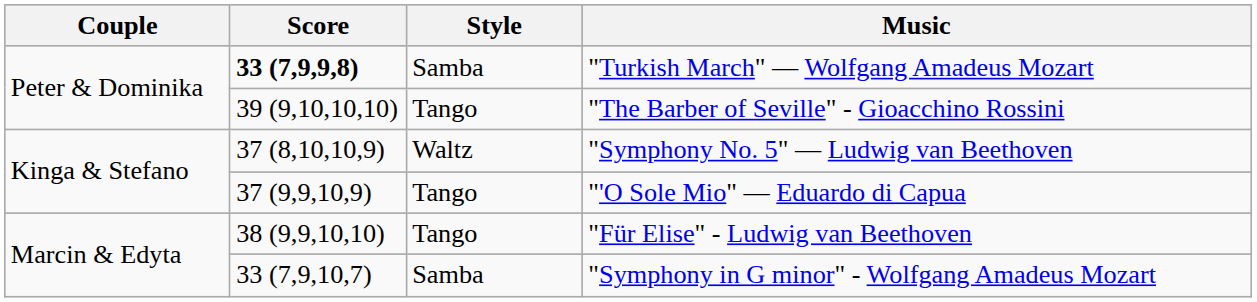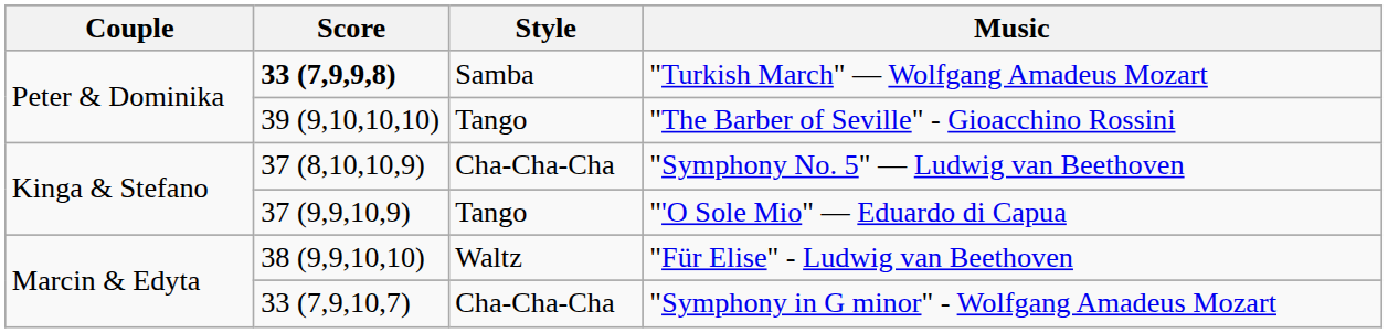 <table class="wikitable">
 <tr>
 <th width="130">Couple</th>
 <th width="100">Score</th>
 <th width="100">Style</th>
 <th width="400">Music</th>
 </tr>
 <tr>
 <td rowspan=2>Peter & Dominika</td>
 <td><strong>33 (7,9,9,8)</strong></td>
 <td>Samba</td>
 <td>"<a href='#'>Turkish March</a>" — <a href='#'>Wolfgang Amadeus Mozart</a></td>
 </tr>
 <tr>
 <td>39 (9,10,10,10)</td>
 <td>Tango</td>
 <td>"<a href='#'>The Barber of Seville</a>" - <a href='#'>Gioacchino Rossini</a></td>
 </tr>
 <tr>
 <td rowspan=2>Kinga & Stefano</td>
 <td>37 (8,10,10,9)</td>
-<td>Waltz</td>
+<td>Cha-Cha-Cha</td>
 <td>"<a href='#'>Symphony No. 5</a>" — <a href='#'>Ludwig van Beethoven</a></td>
 </tr>
 <tr>
 <td>37 (9,9,10,9)</td>
 <td>Tango</td>
 <td>"<a href='#'>'O Sole Mio</a>" — <a href='#'>Eduardo di Capua</a></td>
 </tr>
 <tr>
 <td rowspan=2>Marcin & Edyta</td>
 <td>38 (9,9,10,10)</td>
-<td>Tango</td>
+<td>Waltz</td>
 <td>"<a href='#'>Für Elise</a>" - <a href='#'>Ludwig van Beethoven</a></td>
 </tr>
 <tr>
 <td>33 (7,9,10,7)</td>
-<td>Samba</td>
+<td>Cha-Cha-Cha</td>
 <td>"<a href='#'>Symphony in G minor</a>" - <a href='#'>Wolfgang Amadeus Mozart</a></td>
 </tr>
 </table>
